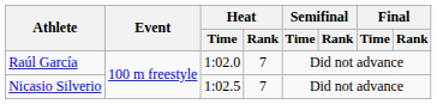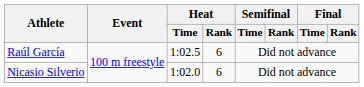 <table class=wikitable style="font-size:90%;">
 <tr>
 <th rowspan=2>Athlete</th>
 <th rowspan=2>Event</th>
 <th colspan=2>Heat</th>
 <th colspan=2>Semifinal</th>
 <th colspan=2>Final</th>
 </tr>
 <tr style="font-size:95%">
 <th>Time</th>
 <th>Rank</th>
 <th>Time</th>
 <th>Rank</th>
 <th>Time</th>
 <th>Rank</th>
 </tr>
 <tr align=center>
 <td align=left><a href='#'>Raúl García</a></td>
 <td rowspan=2 align=left><a href='#'>100 m freestyle</a></td>
-<td>1:02.0</td>
-<td>7</td>
+<td>1:02.5</td>
+<td>6</td>
 <td colspan=4>Did not advance</td>
 </tr>
 <tr align=center>
 <td align=left><a href='#'>Nicasio Silverio</a></td>
-<td>1:02.5</td>
-<td>7</td>
+<td>1:02.0</td>
+<td>6</td>
 <td colspan=4>Did not advance</td>
 </tr>
 </table>
